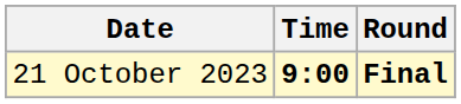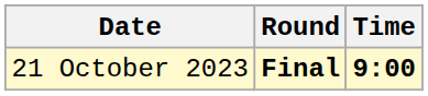 <table class="wikitable">
 <tr>
 <th>Date</th>
+<th>Round</th>
 <th>Time</th>
-<th>Round</th>
 </tr>
 <tr style=background:lemonchiffon>
 <td>21 October 2023</td>
+<td><strong>Final</strong></td>
 <td><strong>9:00</strong></td>
-<td><strong>Final</strong></td>
 </tr>
 </table>
